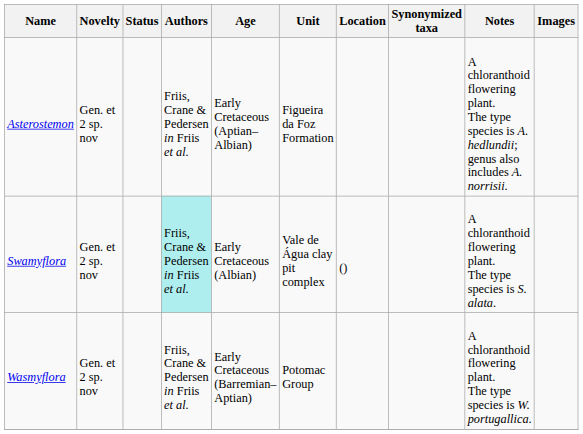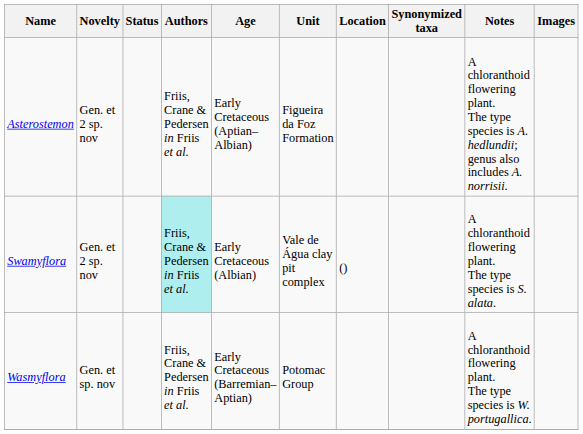 <table class="wikitable sortable" align="center" width="100%">
 <tr>
 <th>Name</th>
 <th>Novelty</th>
 <th>Status</th>
 <th>Authors</th>
 <th>Age</th>
 <th>Unit</th>
 <th>Location</th>
 <th>Synonymized taxa</th>
 <th>Notes</th>
 <th>Images</th>
 </tr>
 <tr>
 <td><br><em><a href='#'>Asterostemon</a></em></td>
 <td><br>Gen. et 2 sp. nov</td>
 <td></td>
 <td><br>Friis, Crane & Pedersen <em>in</em> Friis <em>et al.</em></td>
 <td><br>Early Cretaceous<br> (Aptian–Albian)</td>
 <td><br>Figueira da Foz Formation</td>
 <td><br></td>
 <td></td>
 <td><br>A chloranthoid flowering plant.<br> The type species is <em>A. hedlundii</em>;<br> genus also includes <em>A. norrisii</em>.</td>
 <td></td>
 </tr>
 <tr>
 <td><br><em><a href='#'>Swamyflora</a></em></td>
 <td><br>Gen. et 2 sp. nov</td>
 <td></td>
 <td style="background: paleturquoise;"><br>Friis, Crane & Pedersen <em>in</em> Friis <em>et al.</em></td>
 <td><br>Early Cretaceous<br>(Albian)</td>
 <td><br>Vale de Água clay pit complex</td>
 <td><br><br>()</td>
 <td></td>
 <td><br>A chloranthoid flowering plant.<br> The type species is <em>S. alata</em>.</td>
 <td></td>
 </tr>
 <tr>
 <td><br><em><a href='#'>Wasmyflora</a></em></td>
-<td><br>Gen. et 2 sp. nov</td>
+<td><br>Gen. et sp. nov</td>
 <td></td>
 <td><br>Friis, Crane & Pedersen <em>in</em> Friis <em>et al.</em></td>
 <td><br>Early Cretaceous<br>(Barremian–Aptian)</td>
 <td><br>Potomac Group</td>
 <td><br></td>
 <td></td>
 <td><br>A chloranthoid flowering plant.<br>The type species is <em>W. portugallica</em>.</td>
 <td></td>
 </tr>
 <tr>
 </tr>
 </table>
